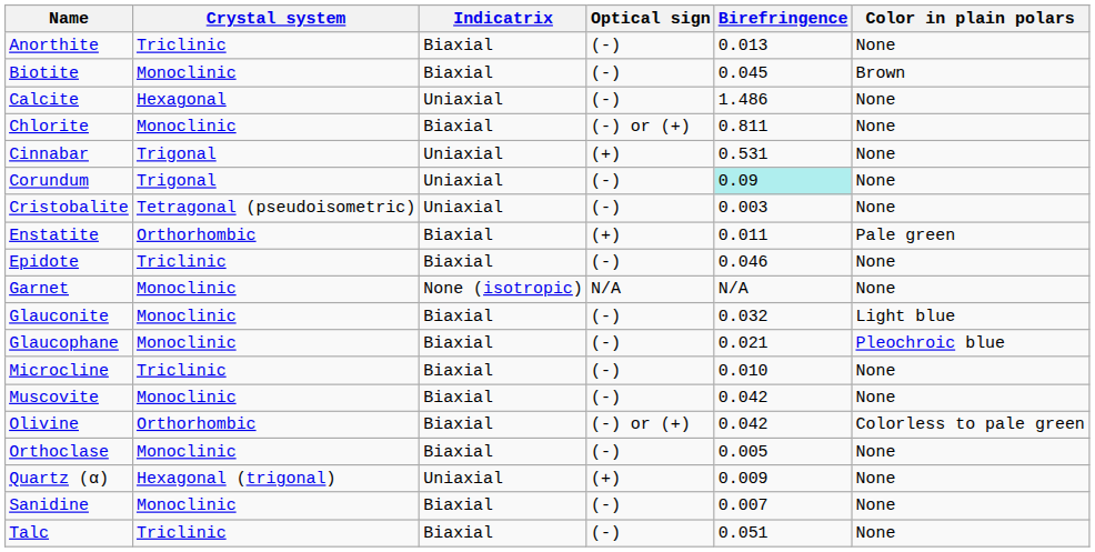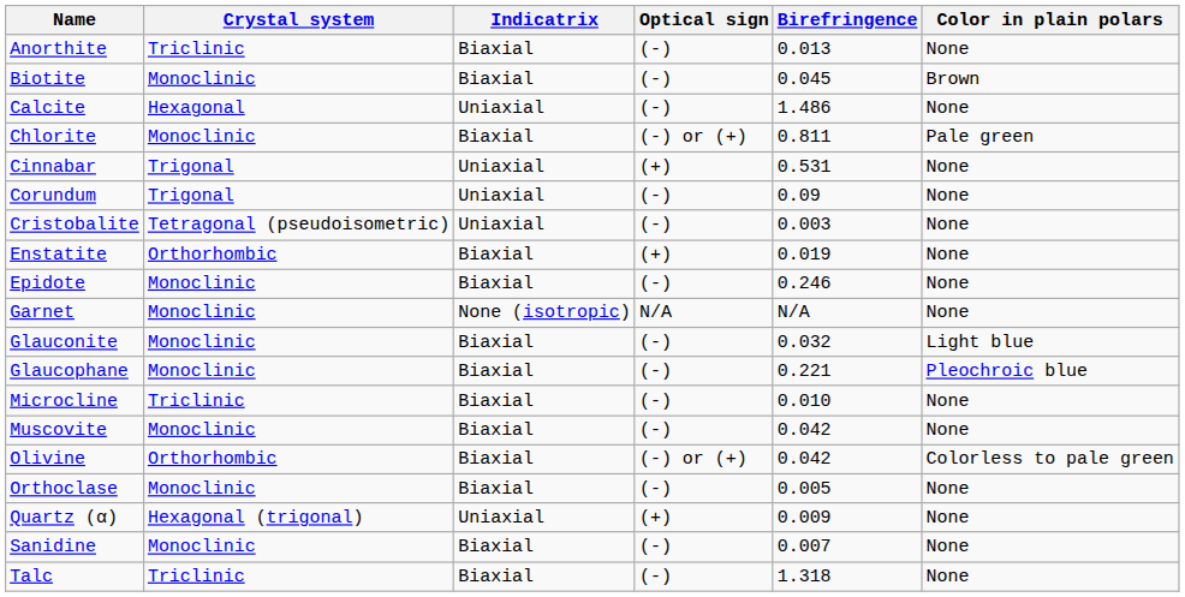 <table class="wikitable sortable">
 <tr>
 <th>Name</th>
 <th><a href='#'>Crystal system</a></th>
 <th><a href='#'>Indicatrix</a></th>
 <th>Optical sign</th>
 <th><a href='#'>Birefringence</a></th>
 <th>Color in plain polars</th>
 </tr>
 <tr>
 <td><a href='#'>Anorthite</a></td>
 <td><a href='#'>Triclinic</a></td>
 <td>Biaxial</td>
 <td>(-)</td>
 <td>0.013</td>
 <td>None</td>
 </tr>
 <tr>
 <td><a href='#'>Biotite</a></td>
 <td><a href='#'>Monoclinic</a></td>
 <td>Biaxial</td>
 <td>(-)</td>
 <td>0.045</td>
 <td>Brown</td>
 </tr>
 <tr>
 <td><a href='#'>Calcite</a></td>
 <td><a href='#'>Hexagonal</a></td>
 <td>Uniaxial</td>
 <td>(-)</td>
 <td>1.486</td>
 <td>None</td>
 </tr>
 <tr>
 <td><a href='#'>Chlorite</a></td>
 <td><a href='#'>Monoclinic</a></td>
 <td>Biaxial</td>
 <td>(-) or (+)</td>
 <td>0.811</td>
-<td>None</td>
+<td>Pale green</td>
 </tr>
 <tr>
 <td><a href='#'>Cinnabar</a></td>
 <td><a href='#'>Trigonal</a></td>
 <td>Uniaxial</td>
 <td>(+)</td>
 <td>0.531</td>
 <td>None</td>
 </tr>
 <tr>
 <td><a href='#'>Corundum</a></td>
 <td><a href='#'>Trigonal</a></td>
 <td>Uniaxial</td>
 <td>(-)</td>
-<td style="background: paleturquoise;">0.09</td>
+<td>0.09</td>
 <td>None</td>
 </tr>
 <tr>
 <td><a href='#'>Cristobalite</a></td>
 <td><a href='#'>Tetragonal</a> (pseudoisometric)</td>
 <td>Uniaxial</td>
 <td>(-)</td>
 <td>0.003</td>
 <td>None</td>
 </tr>
 <tr>
 <td><a href='#'>Enstatite</a></td>
 <td><a href='#'>Orthorhombic</a></td>
 <td>Biaxial</td>
 <td>(+)</td>
-<td>0.011</td>
-<td>Pale green</td>
+<td>0.019</td>
+<td>None</td>
 </tr>
 <tr>
 <td><a href='#'>Epidote</a></td>
-<td><a href='#'>Triclinic</a></td>
+<td><a href='#'>Monoclinic</a></td>
 <td>Biaxial</td>
 <td>(-)</td>
-<td>0.046</td>
+<td>0.246</td>
 <td>None</td>
 </tr>
 <tr>
 <td><a href='#'>Garnet</a></td>
 <td><a href='#'>Monoclinic</a></td>
 <td>None (<a href='#'>isotropic</a>)</td>
 <td>N/A</td>
 <td>N/A</td>
 <td>None</td>
 </tr>
 <tr>
 <td><a href='#'>Glauconite</a></td>
 <td><a href='#'>Monoclinic</a></td>
 <td>Biaxial</td>
 <td>(-)</td>
 <td>0.032</td>
 <td>Light blue</td>
 </tr>
 <tr>
 <td><a href='#'>Glaucophane</a></td>
 <td><a href='#'>Monoclinic</a></td>
 <td>Biaxial</td>
 <td>(-)</td>
-<td>0.021</td>
+<td>0.221</td>
 <td><a href='#'>Pleochroic</a> blue</td>
 </tr>
 <tr>
 <td><a href='#'>Microcline</a></td>
 <td><a href='#'>Triclinic</a></td>
 <td>Biaxial</td>
 <td>(-)</td>
 <td>0.010</td>
 <td>None</td>
 </tr>
 <tr>
 <td><a href='#'>Muscovite</a></td>
 <td><a href='#'>Monoclinic</a></td>
 <td>Biaxial</td>
 <td>(-)</td>
 <td>0.042</td>
 <td>None</td>
 </tr>
 <tr>
 <td><a href='#'>Olivine</a></td>
 <td><a href='#'>Orthorhombic</a></td>
 <td>Biaxial</td>
 <td>(-) or (+)</td>
 <td>0.042</td>
 <td>Colorless to pale green</td>
 </tr>
 <tr>
 <td><a href='#'>Orthoclase</a></td>
 <td><a href='#'>Monoclinic</a></td>
 <td>Biaxial</td>
 <td>(-)</td>
 <td>0.005</td>
 <td>None</td>
 </tr>
 <tr>
 <td><a href='#'>Quartz</a> (α)</td>
 <td><a href='#'>Hexagonal</a> (<a href='#'>trigonal</a>)</td>
 <td>Uniaxial</td>
 <td>(+)</td>
 <td>0.009</td>
 <td>None</td>
 </tr>
 <tr>
 <td><a href='#'>Sanidine</a></td>
 <td><a href='#'>Monoclinic</a></td>
 <td>Biaxial</td>
 <td>(-)</td>
 <td>0.007</td>
 <td>None</td>
 </tr>
 <tr>
 <td><a href='#'>Talc</a></td>
 <td><a href='#'>Triclinic</a></td>
 <td>Biaxial</td>
 <td>(-)</td>
-<td>0.051</td>
+<td>1.318</td>
 <td>None</td>
 </tr>
 </table>
